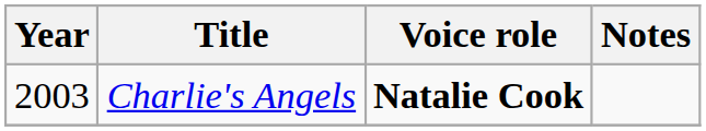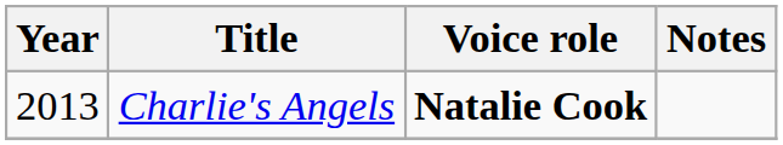 <table class="wikitable">
 <tr>
 <th>Year</th>
 <th>Title</th>
 <th>Voice role</th>
 <th>Notes</th>
 </tr>
 <tr>
-<td>2003</td>
+<td>2013</td>
 <td><em><a href='#'>Charlie's Angels</a></em></td>
 <td><strong>Natalie Cook</strong></td>
 <td></td>
 </tr>
 <tr>
 </tr>
 </table>
